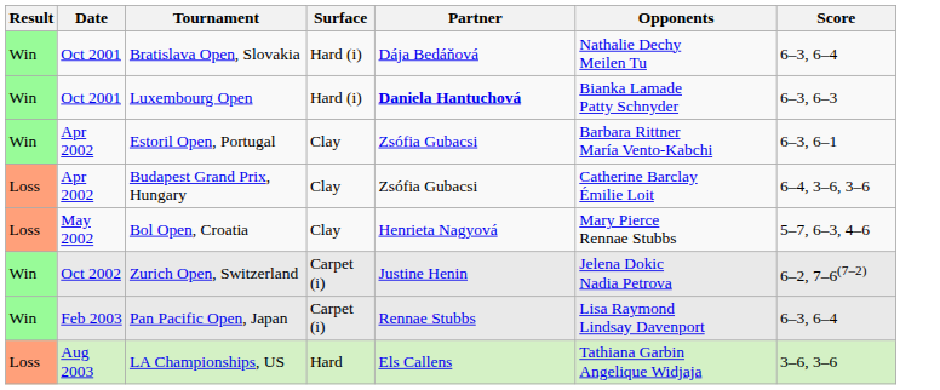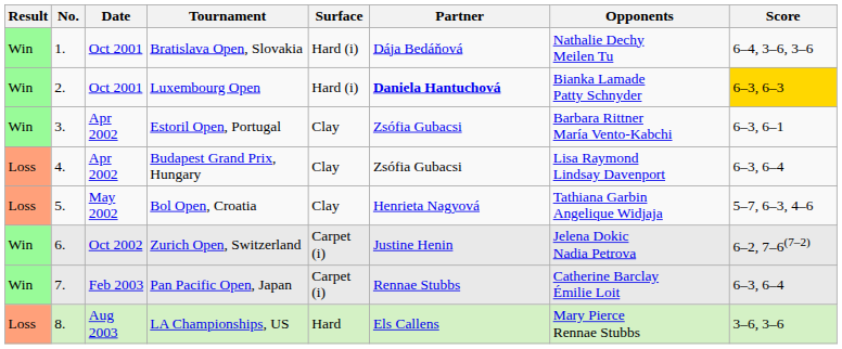 <table class="sortable wikitable">
 <tr>
 <th style="width:40px">Result</th>
+<th style="width:30px" class="unsortable">No.</th>
 <th style="width:60px">Date</th>
 <th style="width:170px">Tournament</th>
 <th style="width:60px">Surface</th>
 <th style="width:190px">Partner</th>
 <th style="width:190px">Opponents</th>
 <th style="width:110px" class="unsortable">Score</th>
 </tr>
 <tr>
 <td style="background:#98fb98;">Win</td>
+<td>1.</td>
 <td><a href='#'>Oct 2001</a></td>
 <td><a href='#'>Bratislava Open</a>, Slovakia</td>
 <td>Hard (i)</td>
 <td> <a href='#'>Dája Bedáňová</a></td>
 <td> <a href='#'>Nathalie Dechy</a> <br>  <a href='#'>Meilen Tu</a></td>
-<td>6–3, 6–4</td>
+<td>6–4, 3–6, 3–6</td>
 </tr>
 <tr>
 <td style="background:#98fb98;">Win</td>
+<td>2.</td>
 <td><a href='#'>Oct 2001</a></td>
 <td><a href='#'>Luxembourg Open</a></td>
 <td>Hard (i)</td>
 <td><strong> <a href='#'>Daniela Hantuchová</a></strong></td>
 <td> <a href='#'>Bianka Lamade</a> <br>  <a href='#'>Patty Schnyder</a></td>
-<td>6–3, 6–3</td>
+<td style="background: gold;">6–3, 6–3</td>
 </tr>
 <tr>
 <td style="background:#98fb98;">Win</td>
+<td>3.</td>
 <td><a href='#'>Apr 2002</a></td>
 <td><a href='#'>Estoril Open</a>, Portugal</td>
 <td>Clay</td>
 <td> <a href='#'>Zsófia Gubacsi</a></td>
 <td> <a href='#'>Barbara Rittner</a> <br>  <a href='#'>María Vento-Kabchi</a></td>
 <td>6–3, 6–1</td>
 </tr>
 <tr>
 <td style="background:#ffa07a;">Loss</td>
+<td>4.</td>
 <td><a href='#'>Apr 2002</a></td>
 <td><a href='#'>Budapest Grand Prix</a>, Hungary</td>
 <td>Clay</td>
 <td> Zsófia Gubacsi</td>
-<td> <a href='#'>Catherine Barclay</a> <br>  <a href='#'>Émilie Loit</a></td>
-<td>6–4, 3–6, 3–6</td>
+<td> <a href='#'>Lisa Raymond</a> <br>  <a href='#'>Lindsay Davenport</a></td>
+<td>6–3, 6–4</td>
 </tr>
 <tr>
 <td style="background:#ffa07a;">Loss</td>
+<td>5.</td>
 <td><a href='#'>May 2002</a></td>
 <td><a href='#'>Bol Open</a>, Croatia</td>
 <td>Clay</td>
 <td> <a href='#'>Henrieta Nagyová</a></td>
-<td> <a href='#'>Mary Pierce</a> <br>  Rennae Stubbs</td>
+<td> <a href='#'>Tathiana Garbin</a> <br>  <a href='#'>Angelique Widjaja</a></td>
 <td>5–7, 6–3, 4–6</td>
 </tr>
 <tr style="background:#e9e9e9;">
 <td style="background:#98fb98;">Win</td>
+<td>6.</td>
 <td><a href='#'>Oct 2002</a></td>
 <td><a href='#'>Zurich Open</a>, Switzerland</td>
 <td>Carpet (i)</td>
 <td> <a href='#'>Justine Henin</a></td>
 <td> <a href='#'>Jelena Dokic</a> <br>  <a href='#'>Nadia Petrova</a></td>
 <td>6–2, 7–6<sup>(7–2)</sup></td>
 </tr>
 <tr style="background:#e9e9e9;">
 <td style="background:#98fb98;">Win</td>
+<td>7.</td>
 <td><a href='#'>Feb 2003</a></td>
 <td><a href='#'>Pan Pacific Open</a>, Japan</td>
 <td>Carpet (i)</td>
 <td> <a href='#'>Rennae Stubbs</a></td>
-<td> <a href='#'>Lisa Raymond</a> <br>  <a href='#'>Lindsay Davenport</a></td>
+<td> <a href='#'>Catherine Barclay</a> <br>  <a href='#'>Émilie Loit</a></td>
 <td>6–3, 6–4</td>
 </tr>
 <tr style="background:#d4f1c5;">
 <td style="background:#ffa07a;">Loss</td>
+<td>8.</td>
 <td><a href='#'>Aug 2003</a></td>
 <td><a href='#'>LA Championships</a>, US</td>
 <td>Hard</td>
 <td> <a href='#'>Els Callens</a></td>
-<td> <a href='#'>Tathiana Garbin</a> <br>  <a href='#'>Angelique Widjaja</a></td>
+<td> <a href='#'>Mary Pierce</a> <br>  Rennae Stubbs</td>
 <td>3–6, 3–6</td>
 </tr>
 </table>
